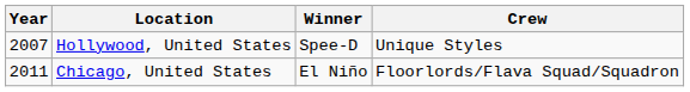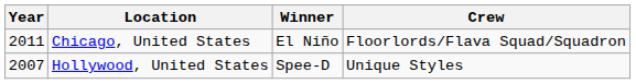 <table class="wikitable">
 <tr>
 <th>Year</th>
 <th>Location</th>
 <th>Winner</th>
 <th>Crew</th>
 </tr>
 <tr>
+<td>2011</td>
+<td><a href='#'>Chicago</a>, United States</td>
+<td>  El Niño</td>
+<td>Floorlords/Flava Squad/Squadron</td>
+</tr>
+<tr>
 <td>2007</td>
 <td><a href='#'>Hollywood</a>, United States</td>
 <td>  Spee-D</td>
 <td>Unique Styles</td>
 </tr>
-<tr>
-<td>2011</td>
-<td><a href='#'>Chicago</a>, United States</td>
-<td>  El Niño</td>
-<td>Floorlords/Flava Squad/Squadron</td>
-</tr>
 </table>
